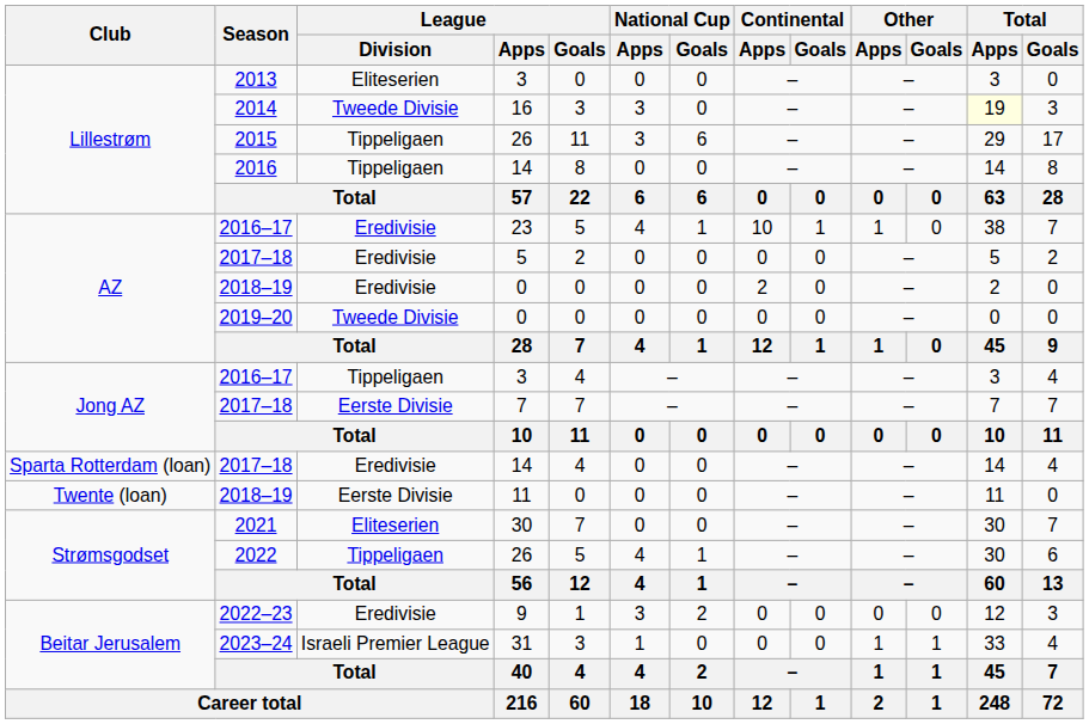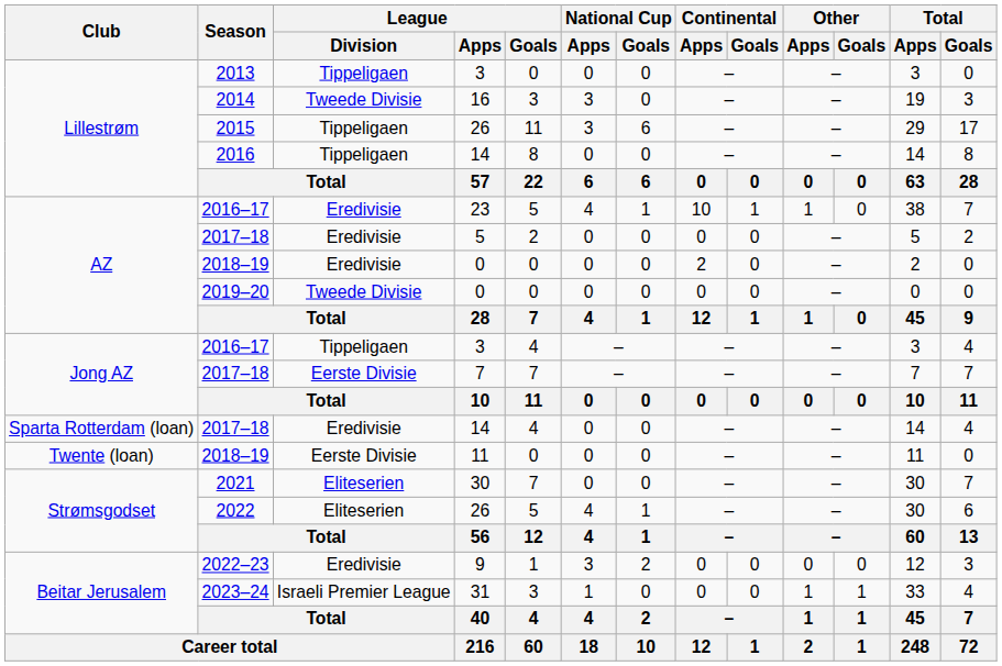 <table class="wikitable" style="text-align: center;">
 <tr>
 <th rowspan="2">Club</th>
 <th rowspan="2">Season</th>
 <th colspan="3">League</th>
 <th colspan="2">National Cup</th>
 <th colspan="2">Continental</th>
 <th colspan="2">Other</th>
 <th colspan="2">Total</th>
 </tr>
 <tr>
 <th>Division</th>
 <th>Apps</th>
 <th>Goals</th>
 <th>Apps</th>
 <th>Goals</th>
 <th>Apps</th>
 <th>Goals</th>
 <th>Apps</th>
 <th>Goals</th>
 <th>Apps</th>
 <th>Goals</th>
 </tr>
 <tr>
 <td rowspan="5"><a href='#'>Lillestrøm</a></td>
 <td><a href='#'>2013</a></td>
-<td>Eliteserien</td>
+<td><a href='#'>Tippeligaen</a></td>
 <td>3</td>
 <td>0</td>
 <td>0</td>
 <td>0</td>
 <td colspan="2">–</td>
 <td colspan="2">–</td>
 <td>3</td>
 <td>0</td>
 </tr>
 <tr>
 <td><a href='#'>2014</a></td>
 <td><a href='#'>Tweede Divisie</a></td>
 <td>16</td>
 <td>3</td>
 <td>3</td>
 <td>0</td>
 <td colspan="2">–</td>
 <td colspan="2">–</td>
-<td style="background: lightyellow;">19</td>
+<td>19</td>
 <td>3</td>
 </tr>
 <tr>
 <td><a href='#'>2015</a></td>
 <td>Tippeligaen</td>
 <td>26</td>
 <td>11</td>
 <td>3</td>
 <td>6</td>
 <td colspan="2">–</td>
 <td colspan="2">–</td>
 <td>29</td>
 <td>17</td>
 </tr>
 <tr>
 <td><a href='#'>2016</a></td>
 <td>Tippeligaen</td>
 <td>14</td>
 <td>8</td>
 <td>0</td>
 <td>0</td>
 <td colspan="2">–</td>
 <td colspan="2">–</td>
 <td>14</td>
 <td>8</td>
 </tr>
 <tr>
 <th colspan="2">Total</th>
 <th>57</th>
 <th>22</th>
 <th>6</th>
 <th>6</th>
 <th>0</th>
 <th>0</th>
 <th>0</th>
 <th>0</th>
 <th>63</th>
 <th>28</th>
 </tr>
 <tr>
 <td rowspan="5"><a href='#'>AZ</a></td>
 <td><a href='#'>2016–17</a></td>
 <td><a href='#'>Eredivisie</a></td>
 <td>23</td>
 <td>5</td>
 <td>4</td>
 <td>1</td>
 <td>10</td>
 <td>1</td>
 <td>1</td>
 <td>0</td>
 <td>38</td>
 <td>7</td>
 </tr>
 <tr>
 <td><a href='#'>2017–18</a></td>
 <td>Eredivisie</td>
 <td>5</td>
 <td>2</td>
 <td>0</td>
 <td>0</td>
 <td>0</td>
 <td>0</td>
 <td colspan="2">–</td>
 <td>5</td>
 <td>2</td>
 </tr>
 <tr>
 <td><a href='#'>2018–19</a></td>
 <td>Eredivisie</td>
 <td>0</td>
 <td>0</td>
 <td>0</td>
 <td>0</td>
 <td>2</td>
 <td>0</td>
 <td colspan="2">–</td>
 <td>2</td>
 <td>0</td>
 </tr>
 <tr>
 <td><a href='#'>2019–20</a></td>
 <td><a href='#'>Tweede Divisie</a></td>
 <td>0</td>
 <td>0</td>
 <td>0</td>
 <td>0</td>
 <td>0</td>
 <td>0</td>
 <td colspan="2">–</td>
 <td>0</td>
 <td>0</td>
 </tr>
 <tr>
 <th colspan="2">Total</th>
 <th>28</th>
 <th>7</th>
 <th>4</th>
 <th>1</th>
 <th>12</th>
 <th>1</th>
 <th>1</th>
 <th>0</th>
 <th>45</th>
 <th>9</th>
 </tr>
 <tr>
 <td rowspan=3><a href='#'>Jong AZ</a></td>
 <td><a href='#'>2016–17</a></td>
 <td>Tippeligaen</td>
 <td>3</td>
 <td>4</td>
 <td colspan="2">–</td>
 <td colspan="2">–</td>
 <td colspan="2">–</td>
 <td>3</td>
 <td>4</td>
 </tr>
 <tr>
 <td><a href='#'>2017–18</a></td>
 <td><a href='#'>Eerste Divisie</a></td>
 <td>7</td>
 <td>7</td>
 <td colspan="2">–</td>
 <td colspan="2">–</td>
 <td colspan="2">–</td>
 <td>7</td>
 <td>7</td>
 </tr>
 <tr>
 <th colspan=2>Total</th>
 <th>10</th>
 <th>11</th>
 <th>0</th>
 <th>0</th>
 <th>0</th>
 <th>0</th>
 <th>0</th>
 <th>0</th>
 <th>10</th>
 <th>11</th>
 </tr>
 <tr>
 <td><a href='#'>Sparta Rotterdam</a> (loan)</td>
 <td><a href='#'>2017–18</a></td>
 <td>Eredivisie</td>
 <td>14</td>
 <td>4</td>
 <td>0</td>
 <td>0</td>
 <td colspan="2">–</td>
 <td colspan="2">–</td>
 <td>14</td>
 <td>4</td>
 </tr>
 <tr>
 <td><a href='#'>Twente</a> (loan)</td>
 <td><a href='#'>2018–19</a></td>
 <td>Eerste Divisie</td>
 <td>11</td>
 <td>0</td>
 <td>0</td>
 <td>0</td>
 <td colspan="2">–</td>
 <td colspan="2">–</td>
 <td>11</td>
 <td>0</td>
 </tr>
 <tr>
 <td rowspan="3"><a href='#'>Strømsgodset</a></td>
 <td><a href='#'>2021</a></td>
 <td><a href='#'>Eliteserien</a></td>
 <td>30</td>
 <td>7</td>
 <td>0</td>
 <td>0</td>
 <td colspan="2">–</td>
 <td colspan="2">–</td>
 <td>30</td>
 <td>7</td>
 </tr>
 <tr>
 <td><a href='#'>2022</a></td>
-<td><a href='#'>Tippeligaen</a></td>
+<td>Eliteserien</td>
 <td>26</td>
 <td>5</td>
 <td>4</td>
 <td>1</td>
 <td colspan="2">–</td>
 <td colspan="2">–</td>
 <td>30</td>
 <td>6</td>
 </tr>
 <tr>
 <th colspan="2">Total</th>
 <th>56</th>
 <th>12</th>
 <th>4</th>
 <th>1</th>
 <th colspan="2">–</th>
 <th colspan="2">–</th>
 <th>60</th>
 <th>13</th>
 </tr>
 <tr>
 <td rowspan="3"><a href='#'>Beitar Jerusalem</a></td>
 <td><a href='#'>2022–23</a></td>
 <td>Eredivisie</td>
 <td>9</td>
 <td>1</td>
 <td>3</td>
 <td>2</td>
 <td>0</td>
 <td>0</td>
 <td>0</td>
 <td>0</td>
 <td>12</td>
 <td>3</td>
 </tr>
 <tr>
 <td><a href='#'>2023–24</a></td>
 <td>Israeli Premier League</td>
 <td>31</td>
 <td>3</td>
 <td>1</td>
 <td>0</td>
 <td>0</td>
 <td>0</td>
 <td>1</td>
 <td>1</td>
 <td>33</td>
 <td>4</td>
 </tr>
 <tr>
 <th colspan="2">Total</th>
 <th>40</th>
 <th>4</th>
 <th>4</th>
 <th>2</th>
 <th colspan="2">–</th>
 <th>1</th>
 <th>1</th>
 <th>45</th>
 <th>7</th>
 </tr>
 <tr>
 <th colspan="3">Career total</th>
 <th>216</th>
 <th>60</th>
 <th>18</th>
 <th>10</th>
 <th>12</th>
 <th>1</th>
 <th>2</th>
 <th>1</th>
 <th>248</th>
 <th>72</th>
 </tr>
 </table>
